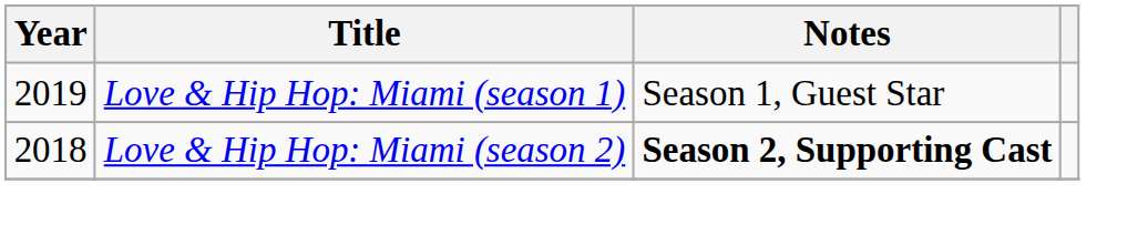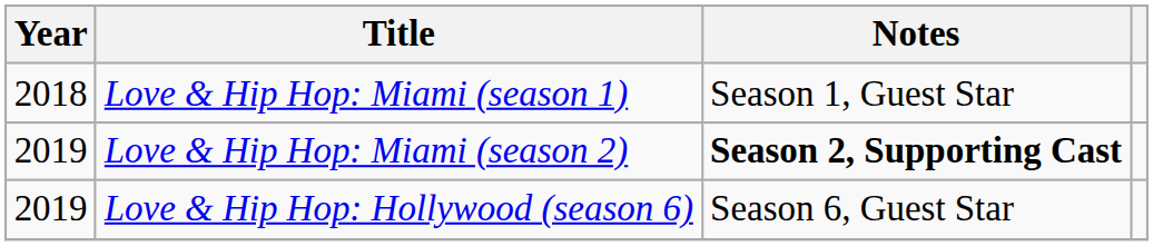 <table class="wikitable">
 <tr>
 <th scope="col">Year</th>
 <th scope="col">Title</th>
 <th scope="col">Notes</th>
 <th scope="col" class="unsortable"></th>
 </tr>
 <tr>
-<td>2019</td>
+<td>2018</td>
 <td><em><a href='#'>Love & Hip Hop: Miami (season 1)</a></em></td>
 <td>Season 1, Guest Star</td>
 <td></td>
 </tr>
 <tr>
-<td>2018</td>
+<td>2019</td>
 <td><em><a href='#'>Love & Hip Hop: Miami (season 2)</a></em></td>
 <td><strong>Season 2, Supporting Cast</strong></td>
 <td></td>
 </tr>
 <tr>
+<td>2019</td>
+<td><em><a href='#'>Love & Hip Hop: Hollywood (season 6)</a></em></td>
+<td>Season 6, Guest Star</td>
+<td></td>
+</tr>
+<tr>
 </tr>
 </table>
